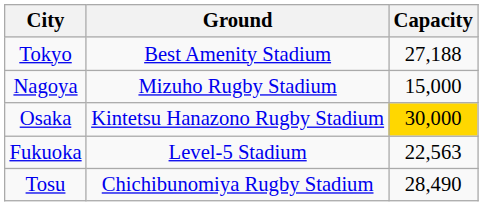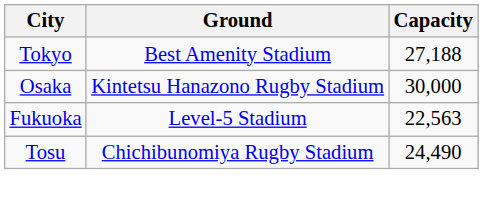 <table class="wikitable sortable" style="text-align: center;">
 <tr>
 <th>City</th>
 <th>Ground</th>
 <th>Capacity</th>
 </tr>
 <tr>
 <td><a href='#'>Tokyo</a></td>
 <td><a href='#'>Best Amenity Stadium</a></td>
 <td>27,188</td>
 </tr>
 <tr>
-<td><a href='#'>Nagoya</a></td>
-<td><a href='#'>Mizuho Rugby Stadium</a></td>
-<td>15,000</td>
-</tr>
-<tr>
 <td><a href='#'>Osaka</a></td>
 <td><a href='#'>Kintetsu Hanazono Rugby Stadium</a></td>
-<td style="background: gold;">30,000</td>
+<td>30,000</td>
 </tr>
 <tr>
 <td><a href='#'>Fukuoka</a></td>
 <td><a href='#'>Level-5 Stadium</a></td>
 <td>22,563</td>
 </tr>
 <tr>
 <td><a href='#'>Tosu</a></td>
 <td><a href='#'>Chichibunomiya Rugby Stadium</a></td>
-<td>28,490</td>
+<td>24,490</td>
 </tr>
 </table>
